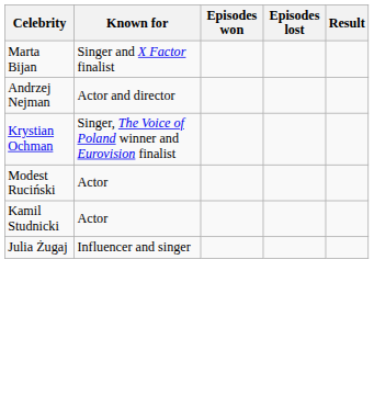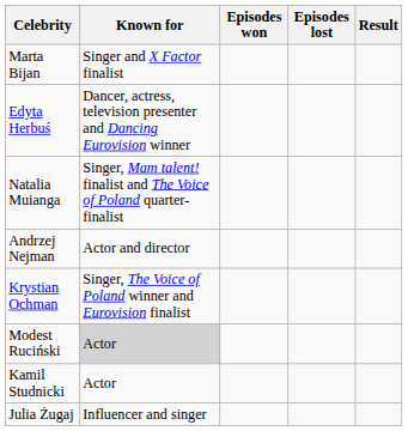 <table class="wikitable" style="width:70%;">
 <tr>
 <th>Celebrity</th>
 <th>Known for</th>
 <th>Episodes won</th>
 <th>Episodes lost</th>
 <th>Result</th>
 </tr>
 <tr>
 <td>Marta Bijan</td>
 <td>Singer and <em><a href='#'>X Factor</a></em> finalist</td>
+<td></td>
+<td></td>
+<td></td>
+</tr>
+<tr>
+<td><a href='#'>Edyta Herbuś</a></td>
+<td>Dancer, actress, television presenter and <em><a href='#'>Dancing Eurovision</a></em> winner</td>
+<td></td>
+<td></td>
+<td></td>
+</tr>
+<tr>
+<td>Natalia Muianga</td>
+<td>Singer, <em><a href='#'>Mam talent!</a></em> finalist and <em> <a href='#'>The Voice of Poland</a></em> quarter-finalist</td>
 <td></td>
 <td></td>
 <td></td>
 </tr>
 <tr>
 <td>Andrzej Nejman</td>
 <td>Actor and director</td>
 <td></td>
 <td></td>
 <td></td>
 </tr>
 <tr>
 <td><a href='#'>Krystian Ochman</a></td>
 <td>Singer, <em><a href='#'>The Voice of Poland</a></em> winner and <em><a href='#'>Eurovision</a></em> finalist</td>
 <td></td>
 <td></td>
 <td></td>
 </tr>
 <tr>
 <td>Modest Ruciński</td>
-<td>Actor</td>
+<td style="background: lightgrey;">Actor</td>
 <td></td>
 <td></td>
 <td></td>
 </tr>
 <tr>
 <td>Kamil Studnicki</td>
 <td>Actor</td>
 <td></td>
 <td></td>
 <td></td>
 </tr>
 <tr>
 <td>Julia Żugaj</td>
 <td>Influencer and singer</td>
 <td></td>
 <td></td>
 <td></td>
 </tr>
 </table>
